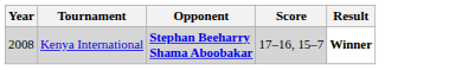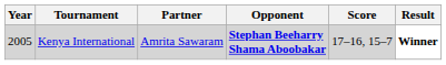 <table class="sortable wikitable" style="font-size: 90%;">
 <tr>
 <th>Year</th>
 <th>Tournament</th>
+<th>Partner</th>
 <th>Opponent</th>
 <th>Score</th>
 <th>Result</th>
 </tr>
 <tr style="background:#D5D5D5">
-<td align="center">2008</td>
+<td align="center">2005</td>
 <td align="left"><a href='#'>Kenya International</a></td>
+<td align="left"> <a href='#'>Amrita Sawaram</a></td>
 <td align="left"><strong> <a href='#'>Stephan Beeharry</a> <br>  <a href='#'>Shama Aboobakar</a></strong></td>
 <td align="left">17–16, 15–7</td>
 <td style="text-align:left; background:white"> <strong>Winner</strong></td>
 </tr>
 </table>
